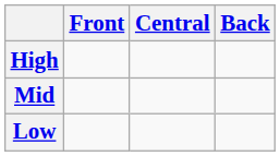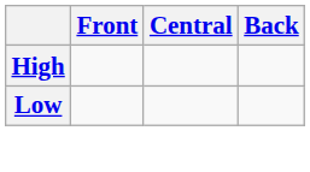 <table class="wikitable" style="text-align:center;">
 <tr>
 <th></th>
 <th><a href='#'>Front</a></th>
 <th><a href='#'>Central</a></th>
 <th><a href='#'>Back</a></th>
 </tr>
 <tr>
 <th><a href='#'>High</a></th>
 <td></td>
 <td></td>
 <td></td>
 </tr>
 <tr>
-<th><a href='#'>Mid</a></th>
-<td style="border-right:0;"></td>
-<td style="border-right:0;"></td>
-<td></td>
-</tr>
-<tr>
 <th><a href='#'>Low</a></th>
 <td></td>
 <td></td>
 <td></td>
 </tr>
 </table>
